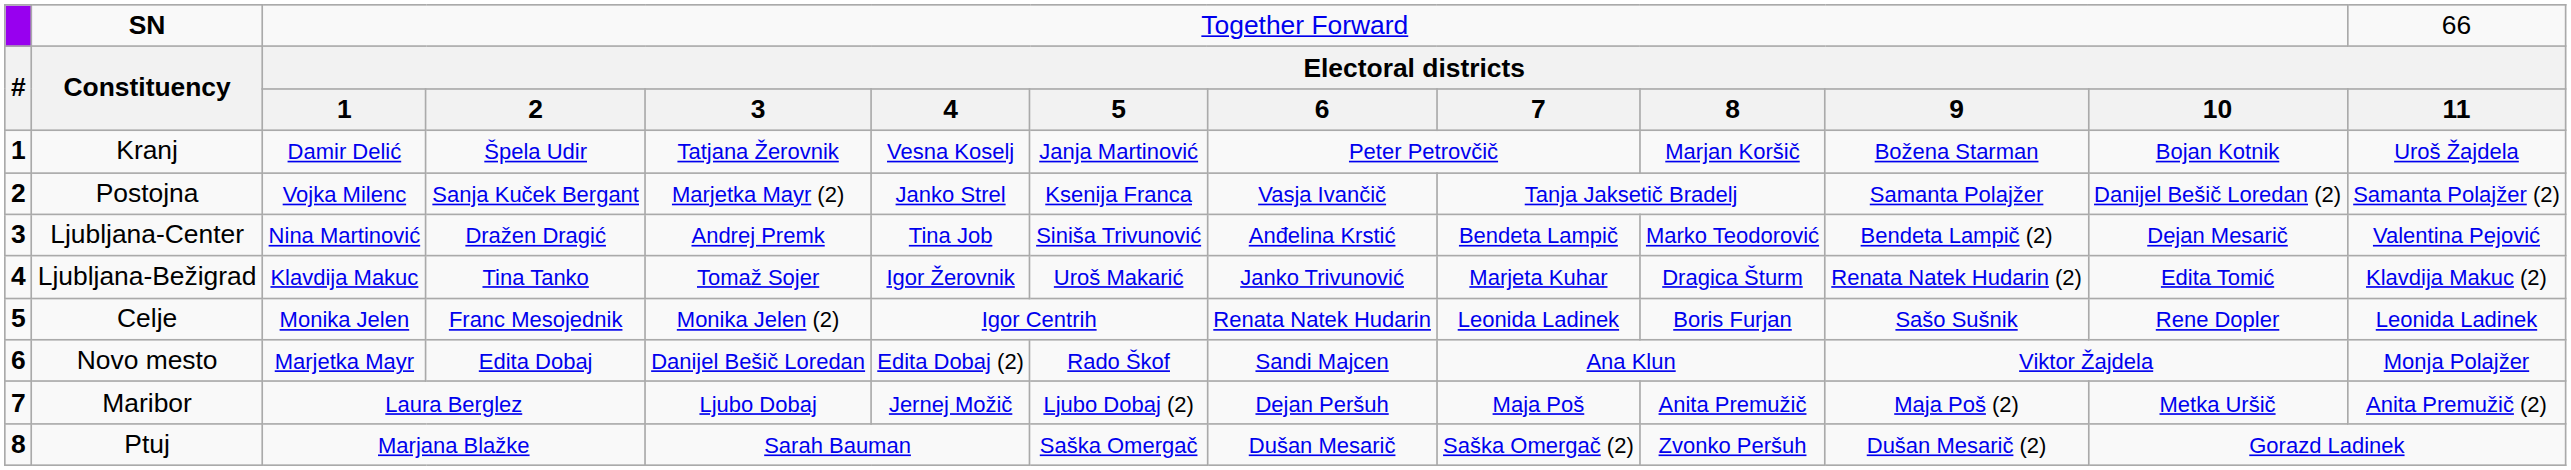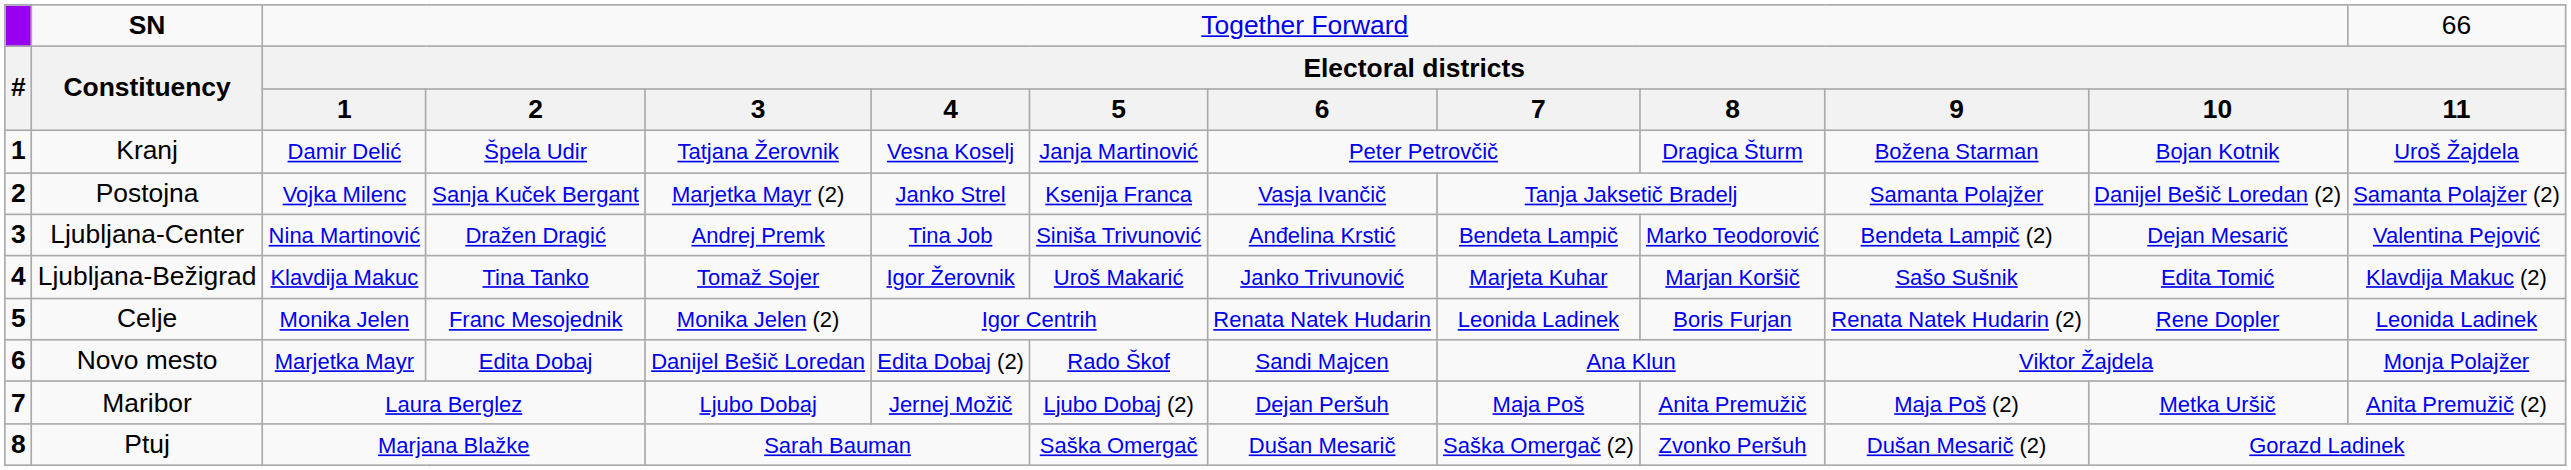 <table class="wikitable" style="text-align: center;">
 <tr>
 <td style="background:#9800ef"></td>
 <td><strong>SN</strong></td>
 <td colspan="10"><a href='#'>Together Forward</a><br></td>
 <td>66<br></td>
 </tr>
 <tr>
 <th rowspan="2">#</th>
 <th rowspan="2">Constituency</th>
 <th colspan="11">Electoral districts</th>
 </tr>
 <tr>
 <th>1</th>
 <th>2</th>
 <th>3</th>
 <th>4</th>
 <th>5</th>
 <th>6</th>
 <th>7</th>
 <th>8</th>
 <th>9</th>
 <th>10</th>
 <th>11</th>
 </tr>
 <tr>
 <td style="text-align:center;"><strong>1</strong></td>
 <td>Kranj</td>
 <td><a href='#'><small>Damir Delić</small></a></td>
 <td><a href='#'><small>Špela Udir</small></a></td>
 <td><a href='#'><small>Tatjana Žerovnik</small></a></td>
 <td><a href='#'><small>Vesna Koselj</small></a></td>
 <td><a href='#'><small>Janja Martinović</small></a></td>
 <td colspan="2"><a href='#'><small>Peter Petrovčič</small></a></td>
-<td><a href='#'><small>Marjan Koršič</small></a></td>
+<td><a href='#'><small>Dragica Šturm</small></a></td>
 <td><a href='#'><small>Božena Starman</small></a></td>
 <td><a href='#'><small>Bojan Kotnik</small></a></td>
 <td><a href='#'><small>Uroš Žajdela</small></a></td>
 </tr>
 <tr>
 <td style="text-align:center;"><strong>2</strong></td>
 <td>Postojna</td>
 <td><a href='#'><small>Vojka Milenc</small></a></td>
 <td><a href='#'><small>Sanja Kuček Bergant</small></a></td>
 <td><small><a href='#'>Marjetka Mayr</a> (2)</small></td>
 <td><a href='#'><small>Janko Strel</small></a></td>
 <td><a href='#'><small>Ksenija Franca</small></a></td>
 <td><a href='#'><small>Vasja Ivančič</small></a></td>
 <td colspan="2"><a href='#'><small>Tanja Jaksetič Bradelj</small></a></td>
 <td><a href='#'><small>Samanta Polajžer</small></a></td>
 <td><small><a href='#'>Danijel Bešič Loredan</a> (2)</small></td>
 <td><small><a href='#'>Samanta Polajžer</a> (2)</small></td>
 </tr>
 <tr>
 <td style="text-align:center;"><strong>3</strong></td>
 <td>Ljubljana-Center</td>
 <td><a href='#'><small>Nina Martinović</small></a></td>
 <td><a href='#'><small>Dražen Dragić</small></a></td>
 <td><a href='#'><small>Andrej Premk</small></a></td>
 <td><a href='#'><small>Tina Job</small></a></td>
 <td><a href='#'><small>Siniša Trivunović</small></a></td>
 <td><a href='#'><small>Anđelina Krstić</small></a></td>
 <td><a href='#'><small>Bendeta Lampič</small></a></td>
 <td><a href='#'><small>Marko Teodorović</small></a></td>
 <td><small><a href='#'>Bendeta Lampič</a> (2)</small></td>
 <td><a href='#'><small>Dejan Mesarič</small></a></td>
 <td><a href='#'><small>Valentina Pejović</small></a></td>
 </tr>
 <tr>
 <td style="text-align:center;"><strong>4</strong></td>
 <td>Ljubljana-Bežigrad</td>
 <td><a href='#'><small>Klavdija Makuc</small></a></td>
 <td><a href='#'><small>Tina Tanko</small></a></td>
 <td><a href='#'><small>Tomaž Sojer</small></a></td>
 <td><a href='#'><small>Igor Žerovnik</small></a></td>
 <td><a href='#'><small>Uroš Makarić</small></a></td>
 <td><a href='#'><small>Janko Trivunović</small></a></td>
 <td><a href='#'><small>Marjeta Kuhar</small></a></td>
-<td><a href='#'><small>Dragica Šturm</small></a></td>
-<td><small><a href='#'>Renata Natek Hudarin</a> (2)</small></td>
+<td><a href='#'><small>Marjan Koršič</small></a></td>
+<td><a href='#'><small>Sašo Sušnik</small></a></td>
 <td><a href='#'><small>Edita Tomić</small></a></td>
 <td><small><a href='#'>Klavdija Makuc</a> (2)</small></td>
 </tr>
 <tr>
 <td style="text-align:center;"><strong>5</strong></td>
 <td>Celje</td>
 <td><a href='#'><small>Monika Jelen</small></a></td>
 <td><a href='#'><small>Franc Mesojednik</small></a></td>
 <td><small><a href='#'>Monika Jelen</a> (2)</small></td>
 <td colspan="2"><a href='#'><small>Igor Centrih</small></a></td>
 <td><a href='#'><small>Renata Natek Hudarin</small></a></td>
 <td><a href='#'><small>Leonida Ladinek</small></a></td>
 <td><a href='#'><small>Boris Furjan</small></a></td>
-<td><a href='#'><small>Sašo Sušnik</small></a></td>
+<td><small><a href='#'>Renata Natek Hudarin</a> (2)</small></td>
 <td><a href='#'><small>Rene Dopler</small></a></td>
 <td><a href='#'><small>Leonida Ladinek</small></a></td>
 </tr>
 <tr>
 <td style="text-align:center;"><strong>6</strong></td>
 <td>Novo mesto</td>
 <td><a href='#'><small>Marjetka Mayr</small></a></td>
 <td><a href='#'><small>Edita Dobaj</small></a></td>
 <td><a href='#'><small>Danijel Bešič Loredan</small></a></td>
 <td><small><a href='#'>Edita Dobaj</a> (2)</small></td>
 <td><a href='#'><small>Rado Škof</small></a></td>
 <td><a href='#'><small>Sandi Majcen</small></a></td>
 <td colspan="2"><a href='#'><small>Ana Klun</small></a></td>
 <td colspan="2"><a href='#'><small>Viktor Žajdela</small></a></td>
 <td><a href='#'><small>Monja Polajžer</small></a></td>
 </tr>
 <tr>
 <td style="text-align:center;"><strong>7</strong></td>
 <td>Maribor</td>
 <td colspan="2"><a href='#'><small>Laura Berglez</small></a></td>
 <td><a href='#'><small>Ljubo Dobaj</small></a></td>
 <td><a href='#'><small>Jernej Možič</small></a></td>
 <td><small><a href='#'>Ljubo Dobaj</a> (2)</small></td>
 <td><a href='#'><small>Dejan Peršuh</small></a></td>
 <td><a href='#'><small>Maja Poš</small></a></td>
 <td><a href='#'><small>Anita Premužič</small></a></td>
 <td><small><a href='#'>Maja Poš</a> (2)</small></td>
 <td><a href='#'><small>Metka Uršič</small></a></td>
 <td><small><a href='#'>Anita Premužič</a> (2)</small></td>
 </tr>
 <tr>
 <td style="text-align:center;"><strong>8</strong></td>
 <td>Ptuj</td>
 <td colspan="2"><a href='#'><small>Marjana Blažke</small></a></td>
 <td colspan="2"><a href='#'><small>Sarah Bauman</small></a></td>
 <td><a href='#'><small>Saška Omergač</small></a></td>
 <td><a href='#'><small>Dušan Mesarič</small></a></td>
 <td><small><a href='#'>Saška Omergač</a> (2)</small></td>
 <td><a href='#'><small>Zvonko Peršuh</small></a></td>
 <td><small><a href='#'>Dušan Mesarič</a> (2)</small></td>
 <td colspan="2"><a href='#'><small>Gorazd Ladinek</small></a></td>
 </tr>
 </table>
